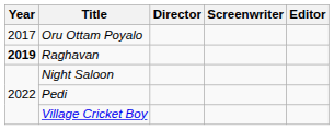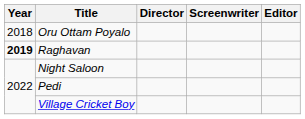 <table class="wikitable">
 <tr>
 <th>Year</th>
 <th>Title</th>
 <th>Director</th>
 <th>Screenwriter</th>
 <th>Editor</th>
 </tr>
 <tr>
-<td>2017</td>
+<td>2018</td>
 <td><em>Oru Ottam Poyalo</em></td>
 <td></td>
 <td></td>
 <td></td>
 </tr>
 <tr>
 <td><strong>2019</strong></td>
 <td><em>Raghavan</em></td>
 <td></td>
 <td></td>
 <td></td>
 </tr>
 <tr>
 <td rowspan=3>2022</td>
 <td><em>Night Saloon</em></td>
 <td></td>
 <td></td>
 <td></td>
 </tr>
 <tr>
 <td><em>Pedi</em></td>
 <td></td>
 <td></td>
 <td></td>
 </tr>
 <tr>
 <td><em><a href='#'>Village Cricket Boy</a></em></td>
 <td></td>
 <td></td>
 <td></td>
 </tr>
 </table>
